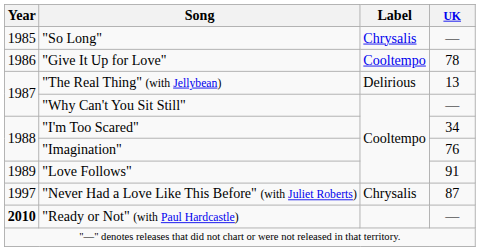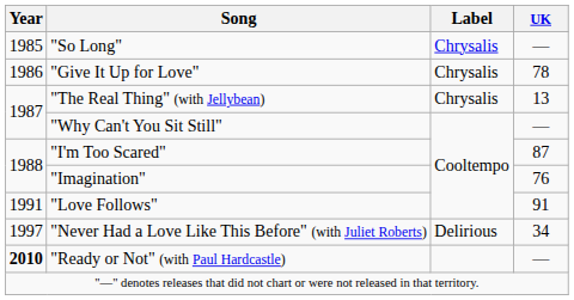 <table class="wikitable">
 <tr>
 <th>Year</th>
 <th>Song</th>
 <th>Label</th>
 <th style="width:45px;"><small><a href='#'>UK</a></small><br></th>
 </tr>
 <tr>
 <td rowspan="1">1985</td>
 <td>"So Long"</td>
 <td><a href='#'>Chrysalis</a></td>
 <td align=center>—</td>
 </tr>
 <tr>
 <td rowspan="1">1986</td>
 <td>"Give It Up for Love"</td>
-<td><a href='#'>Cooltempo</a></td>
+<td>Chrysalis</td>
 <td align=center>78</td>
 </tr>
 <tr>
 <td rowspan="2">1987</td>
 <td>"The Real Thing" <small>(with <a href='#'>Jellybean</a>)</small></td>
-<td>Delirious</td>
+<td>Chrysalis</td>
 <td align=center>13</td>
 </tr>
 <tr>
 <td>"Why Can't You Sit Still"</td>
 <td rowspan="4">Cooltempo</td>
 <td align=center>—</td>
 </tr>
 <tr>
 <td rowspan="2">1988</td>
 <td>"I'm Too Scared"</td>
-<td align=center>34</td>
+<td align=center>87</td>
 </tr>
 <tr>
 <td>"Imagination"</td>
 <td align=center>76</td>
 </tr>
 <tr>
-<td rowspan="1">1989</td>
+<td rowspan="1">1991</td>
 <td>"Love Follows"</td>
 <td align=center>91</td>
 </tr>
 <tr>
 <td rowspan="1">1997</td>
 <td>"Never Had a Love Like This Before" <small>(with <a href='#'>Juliet Roberts</a>)</small></td>
-<td>Chrysalis</td>
-<td align=center>87</td>
+<td>Delirious</td>
+<td align=center>34</td>
 </tr>
 <tr>
 <td rowspan="1"><strong>2010</strong></td>
 <td>"Ready or Not" <small>(with <a href='#'>Paul Hardcastle</a>)</small></td>
 <td align=center></td>
 <td align=center>—</td>
 </tr>
 <tr>
 <td colspan="5" style="text-align:center; font-size:9pt;">"—" denotes releases that did not chart or were not released in that territory.</td>
 </tr>
 </table>
